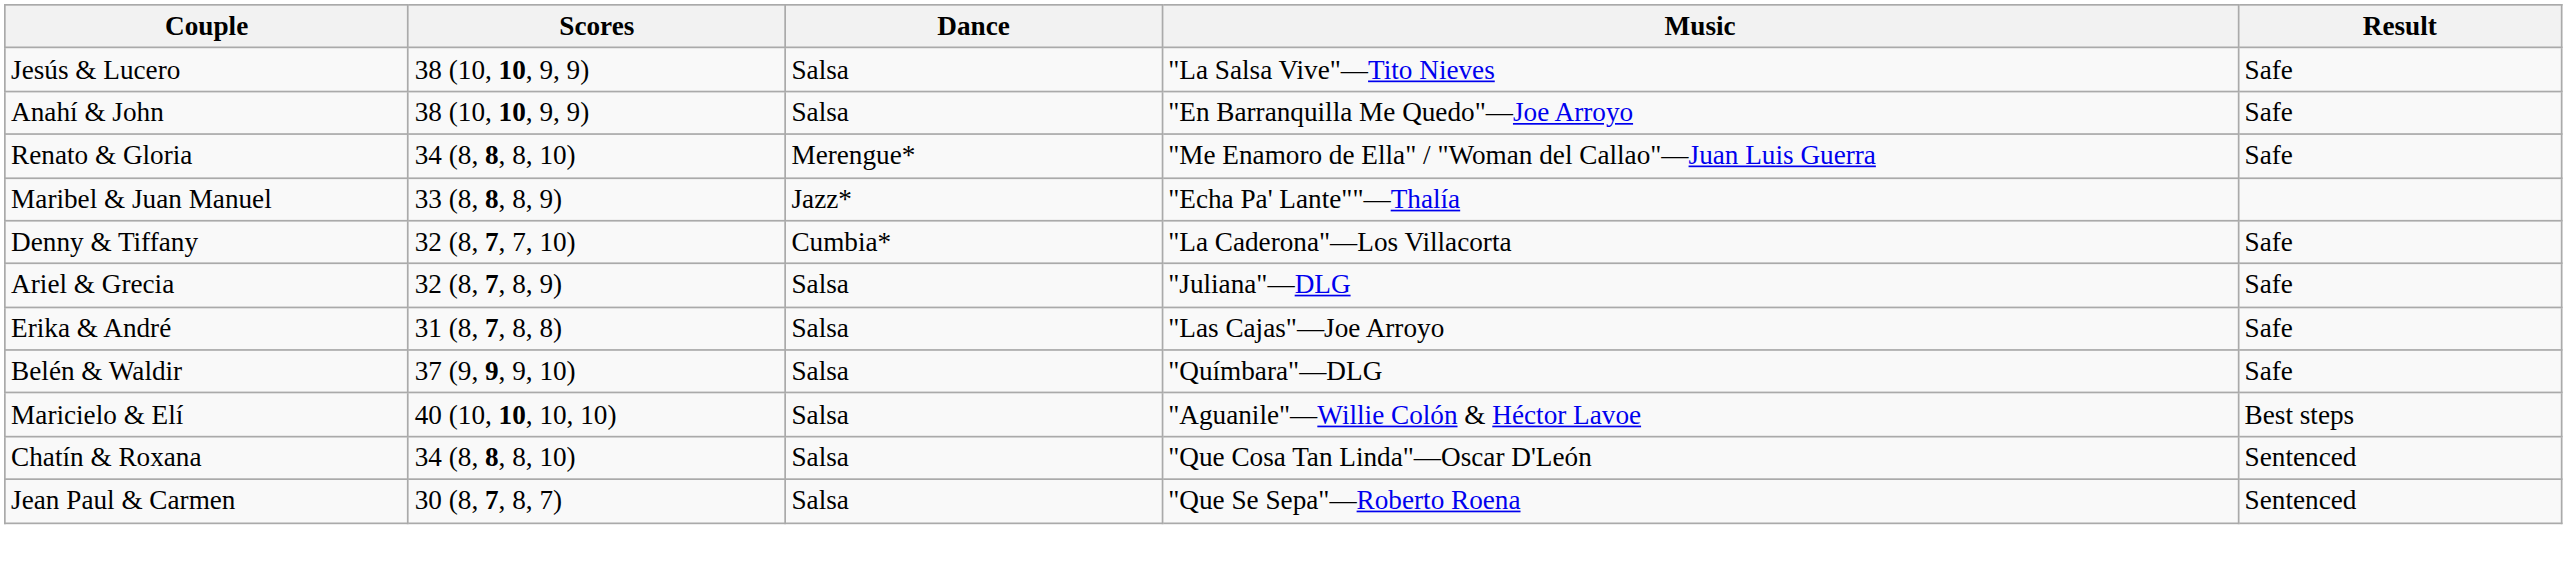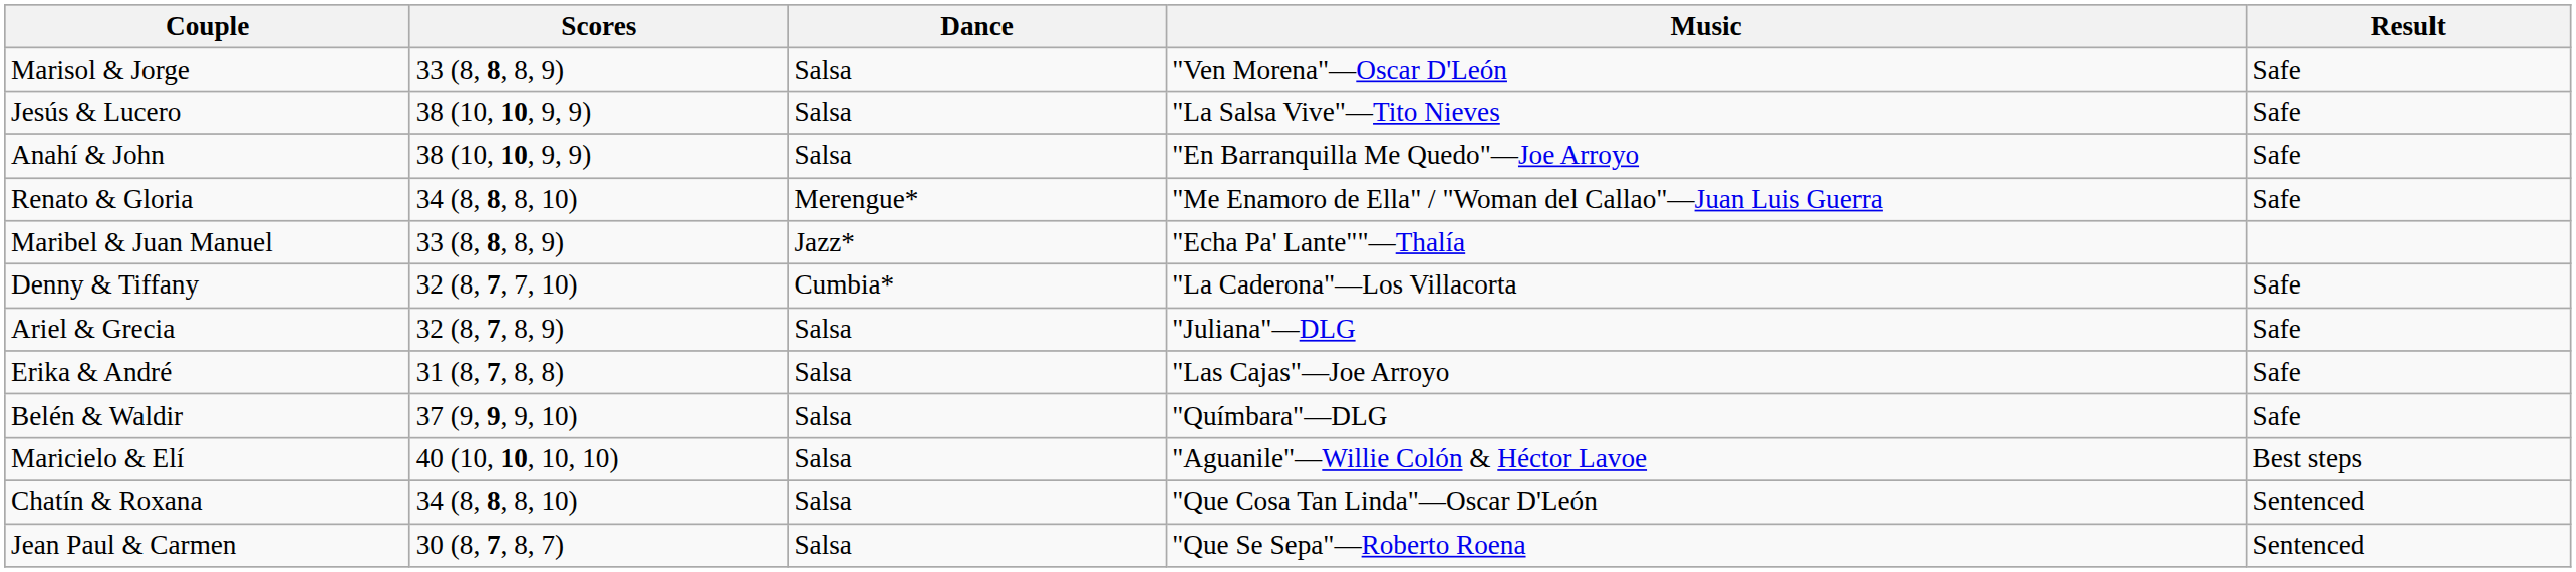 <table class="wikitable sortable" style="width:95%; white-space:nowrap;">
 <tr>
 <th style="width:15%;">Couple</th>
 <th style="width:14%;">Scores</th>
 <th style="width:14%;">Dance</th>
 <th style="width:40%;">Music</th>
 <th style="width:12%;">Result</th>
+</tr>
+<tr>
+<td>Marisol & Jorge</td>
+<td>33 (8, <strong>8</strong>, 8, 9)</td>
+<td>Salsa</td>
+<td>"Ven Morena"—<a href='#'>Oscar D'León</a></td>
+<td>Safe</td>
 </tr>
 <tr>
 <td>Jesús & Lucero</td>
 <td>38 (10, <strong>10</strong>, 9, 9)</td>
 <td>Salsa</td>
 <td>"La Salsa Vive"—<a href='#'>Tito Nieves</a></td>
 <td>Safe</td>
 </tr>
 <tr>
 <td>Anahí & John</td>
 <td>38 (10, <strong>10</strong>, 9, 9)</td>
 <td>Salsa</td>
 <td>"En Barranquilla Me Quedo"—<a href='#'>Joe Arroyo</a></td>
 <td>Safe</td>
 </tr>
 <tr>
 <td>Renato & Gloria</td>
 <td>34 (8, <strong>8</strong>, 8, 10)</td>
 <td>Merengue*</td>
 <td>"Me Enamoro de Ella" / "Woman del Callao"—<a href='#'>Juan Luis Guerra</a></td>
 <td>Safe</td>
 </tr>
 <tr>
 <td>Maribel & Juan Manuel</td>
 <td>33 (8, <strong>8</strong>, 8, 9)</td>
 <td>Jazz*</td>
 <td>"Echa Pa' Lante""—<a href='#'>Thalía</a></td>
 <td></td>
 </tr>
 <tr>
 <td>Denny & Tiffany</td>
 <td>32 (8, <strong>7</strong>, 7, 10)</td>
 <td>Cumbia*</td>
 <td>"La Caderona"—Los Villacorta</td>
 <td>Safe</td>
 </tr>
 <tr>
 <td>Ariel & Grecia</td>
 <td>32 (8, <strong>7</strong>, 8, 9)</td>
 <td>Salsa</td>
 <td>"Juliana"—<a href='#'>DLG</a></td>
 <td>Safe</td>
 </tr>
 <tr>
 <td>Erika & André</td>
 <td>31 (8, <strong>7</strong>, 8, 8)</td>
 <td>Salsa</td>
 <td>"Las Cajas"—Joe Arroyo</td>
 <td>Safe</td>
 </tr>
 <tr>
 <td>Belén & Waldir</td>
 <td>37 (9, <strong>9</strong>, 9, 10)</td>
 <td>Salsa</td>
 <td>"Químbara"—DLG</td>
 <td>Safe</td>
 </tr>
 <tr>
 <td>Maricielo & Elí</td>
 <td>40 (10, <strong>10</strong>, 10, 10)</td>
 <td>Salsa</td>
 <td>"Aguanile"—<a href='#'>Willie Colón</a> & <a href='#'>Héctor Lavoe</a></td>
 <td>Best steps</td>
 </tr>
 <tr>
 <td>Chatín & Roxana</td>
 <td>34 (8, <strong>8</strong>, 8, 10)</td>
 <td>Salsa</td>
 <td>"Que Cosa Tan Linda"—Oscar D'León</td>
 <td>Sentenced</td>
 </tr>
 <tr>
 <td>Jean Paul & Carmen</td>
 <td>30 (8, <strong>7</strong>, 8, 7)</td>
 <td>Salsa</td>
 <td>"Que Se Sepa"—<a href='#'>Roberto Roena</a></td>
 <td>Sentenced</td>
 </tr>
 </table>
